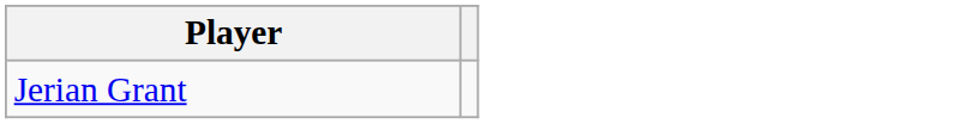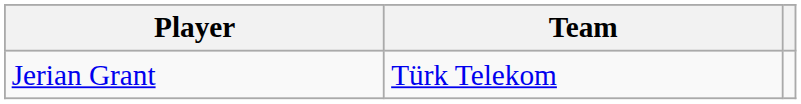 <table class="wikitable">
 <tr>
 <th style="width:200px;">Player</th>
+<th style="width:210px;">Team</th>
 <th></th>
 </tr>
 <tr>
 <td> <a href='#'>Jerian Grant</a></td>
+<td> <a href='#'>Türk Telekom</a></td>
 <td style="text-align:center;"></td>
 </tr>
 </table>
